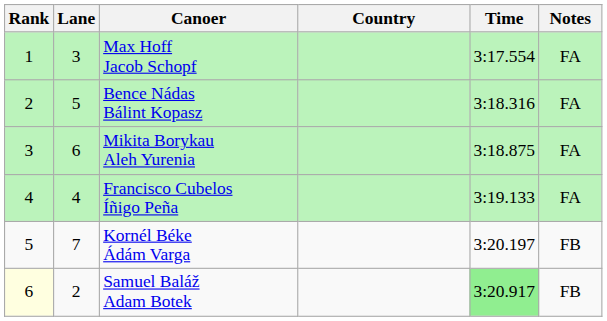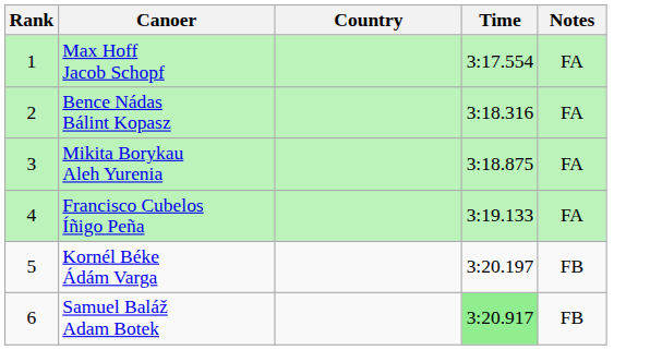 <table class="wikitable" style="text-align:center;">
 <tr>
 <th width=30>Rank</th>
-<th width=30>Lane</th>
 <th width=175>Canoer</th>
 <th width=150>Country</th>
 <th width=30>Time</th>
 <th width=50>Notes</th>
 </tr>
 <tr bgcolor=bbf3bb>
 <td>1</td>
-<td>3</td>
 <td align=left><a href='#'>Max Hoff</a><br><a href='#'>Jacob Schopf</a></td>
 <td align=left></td>
 <td>3:17.554</td>
 <td>FA</td>
 </tr>
 <tr bgcolor=bbf3bb>
 <td>2</td>
-<td>5</td>
 <td align=left><a href='#'>Bence Nádas</a><br><a href='#'>Bálint Kopasz</a></td>
 <td align=left></td>
 <td>3:18.316</td>
 <td>FA</td>
 </tr>
 <tr bgcolor=bbf3bb>
 <td>3</td>
-<td>6</td>
 <td align=left><a href='#'>Mikita Borykau</a><br><a href='#'>Aleh Yurenia</a></td>
 <td align=left></td>
 <td>3:18.875</td>
 <td>FA</td>
 </tr>
 <tr bgcolor=bbf3bb>
-<td>4</td>
 <td>4</td>
 <td align=left><a href='#'>Francisco Cubelos</a><br><a href='#'>Íñigo Peña</a></td>
 <td align=left></td>
 <td>3:19.133</td>
 <td>FA</td>
 </tr>
 <tr>
 <td>5</td>
-<td>7</td>
 <td align=left><a href='#'>Kornél Béke</a><br><a href='#'>Ádám Varga</a></td>
 <td align=left></td>
 <td>3:20.197</td>
 <td>FB</td>
 </tr>
 <tr>
-<td style="background: lightyellow;">6</td>
-<td>2</td>
+<td>6</td>
 <td align=left><a href='#'>Samuel Baláž</a><br><a href='#'>Adam Botek</a></td>
 <td align=left></td>
 <td style="background: lightgreen;">3:20.917</td>
 <td>FB</td>
 </tr>
 </table>
